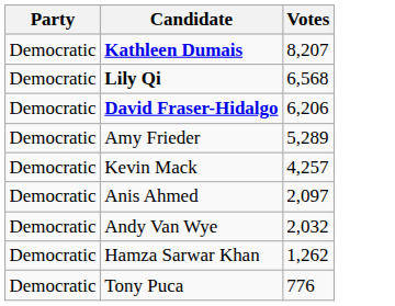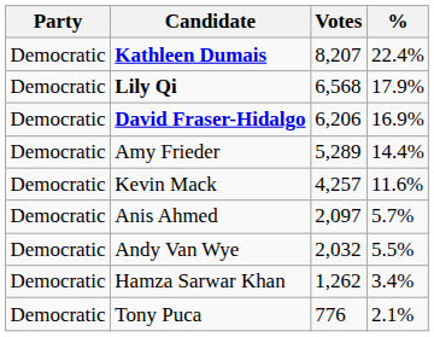 <table class="wikitable">
 <tr>
 <th>Party</th>
 <th>Candidate</th>
 <th>Votes</th>
+<th>%</th>
 </tr>
 <tr>
 <td>Democratic</td>
 <td><strong><a href='#'>Kathleen Dumais</a></strong></td>
 <td>8,207</td>
+<td>22.4%</td>
 </tr>
 <tr>
 <td>Democratic</td>
 <td><strong>Lily Qi</strong></td>
 <td>6,568</td>
+<td>17.9%</td>
 </tr>
 <tr>
 <td>Democratic</td>
 <td><strong><a href='#'>David Fraser-Hidalgo</a></strong></td>
 <td>6,206</td>
+<td>16.9%</td>
 </tr>
 <tr>
 <td>Democratic</td>
 <td>Amy Frieder</td>
 <td>5,289</td>
+<td>14.4%</td>
 </tr>
 <tr>
 <td>Democratic</td>
 <td>Kevin Mack</td>
 <td>4,257</td>
+<td>11.6%</td>
 </tr>
 <tr>
 <td>Democratic</td>
 <td>Anis Ahmed</td>
 <td>2,097</td>
+<td>5.7%</td>
 </tr>
 <tr>
 <td>Democratic</td>
 <td>Andy Van Wye</td>
 <td>2,032</td>
+<td>5.5%</td>
 </tr>
 <tr>
 <td>Democratic</td>
 <td>Hamza Sarwar Khan</td>
 <td>1,262</td>
+<td>3.4%</td>
 </tr>
 <tr>
 <td>Democratic</td>
 <td>Tony Puca</td>
 <td>776</td>
+<td>2.1%</td>
 </tr>
 </table>
